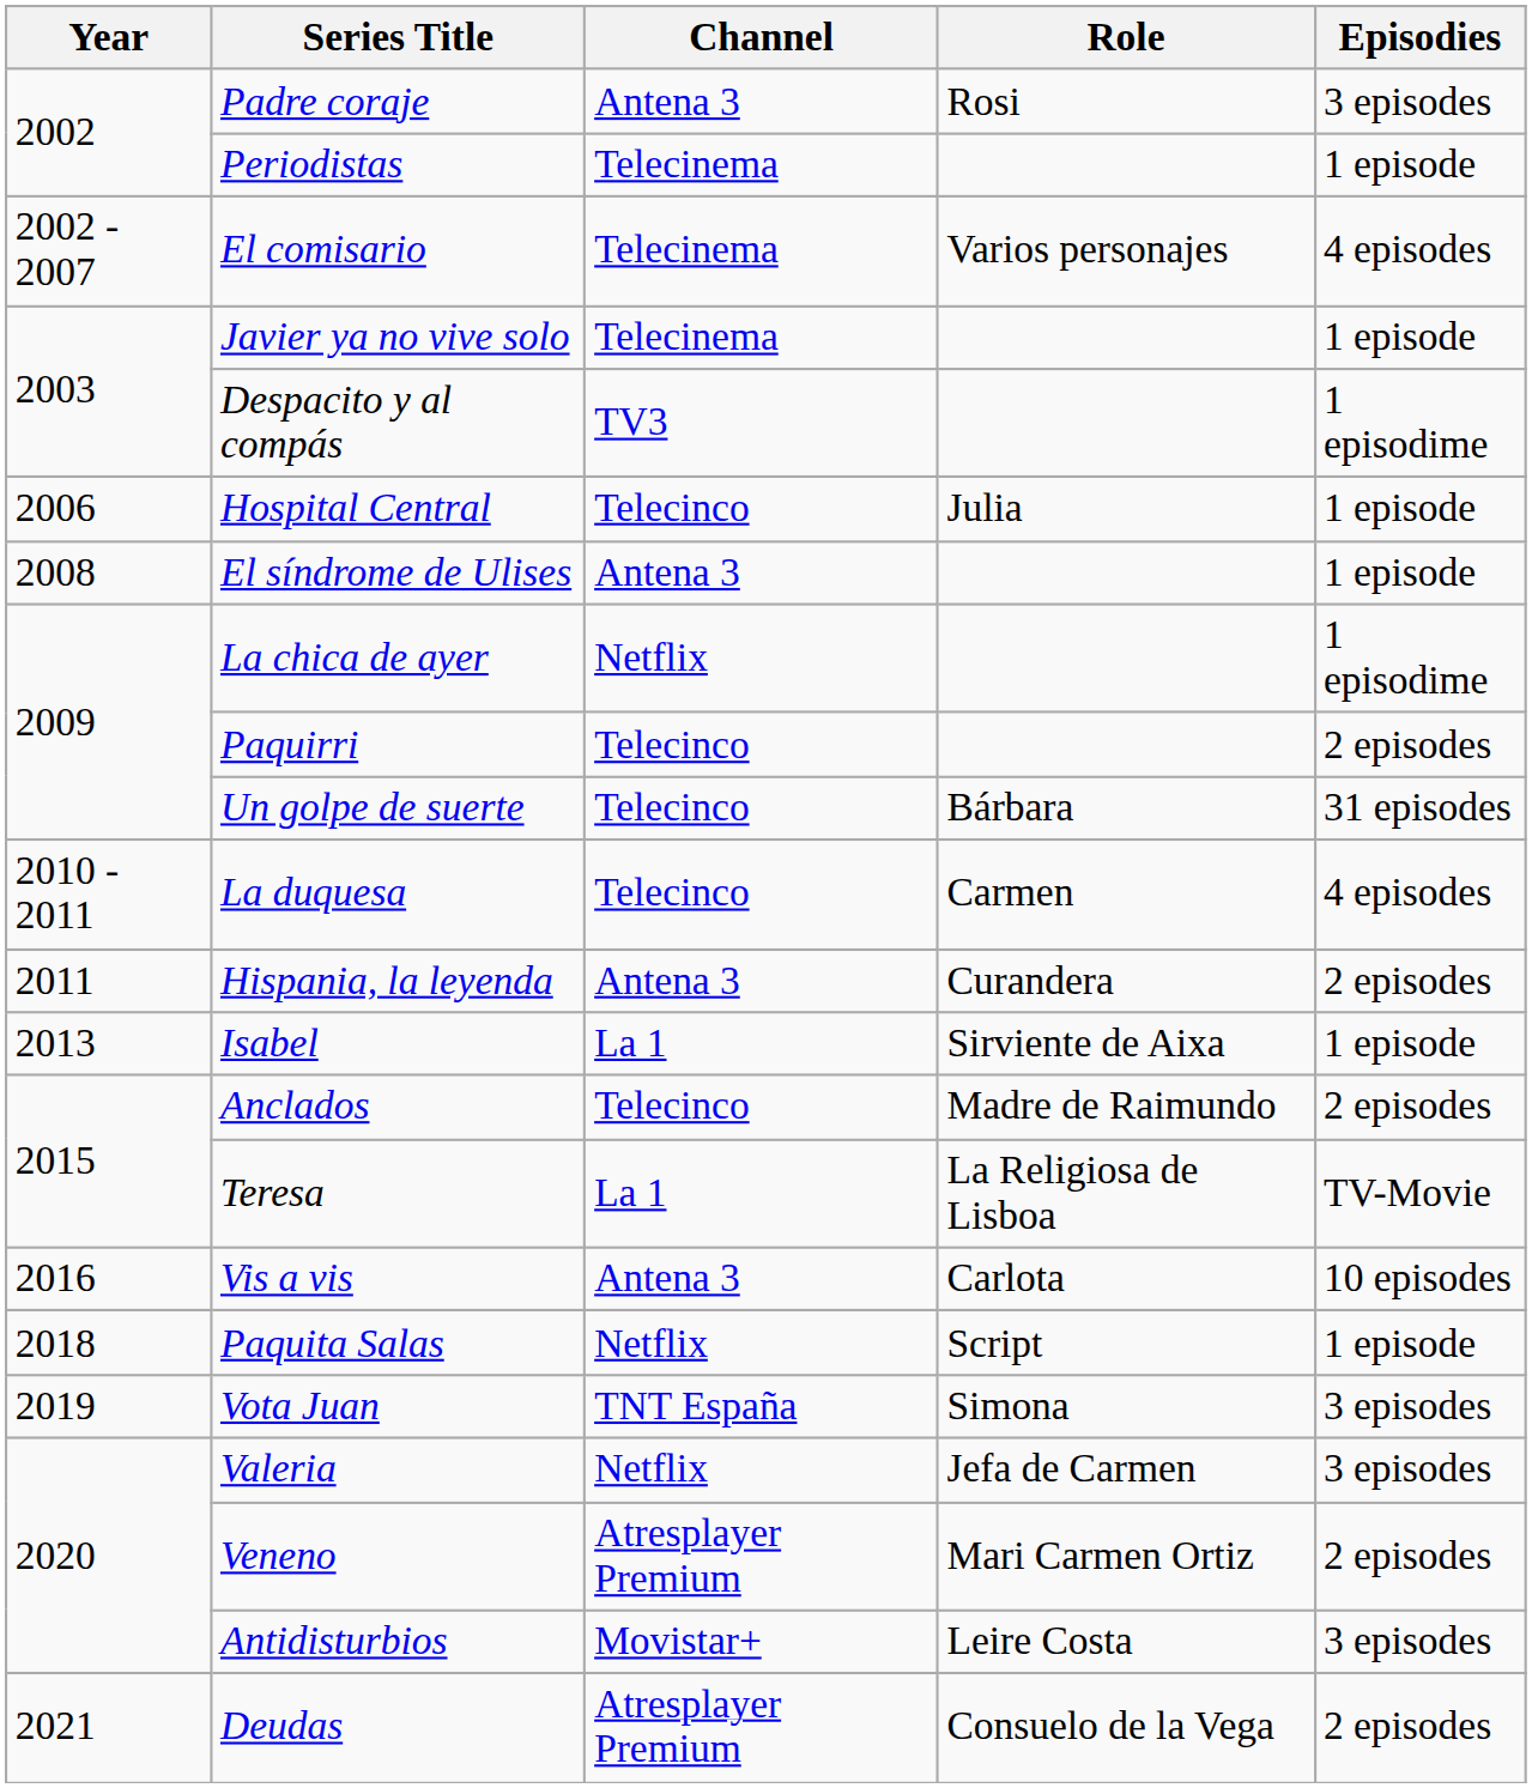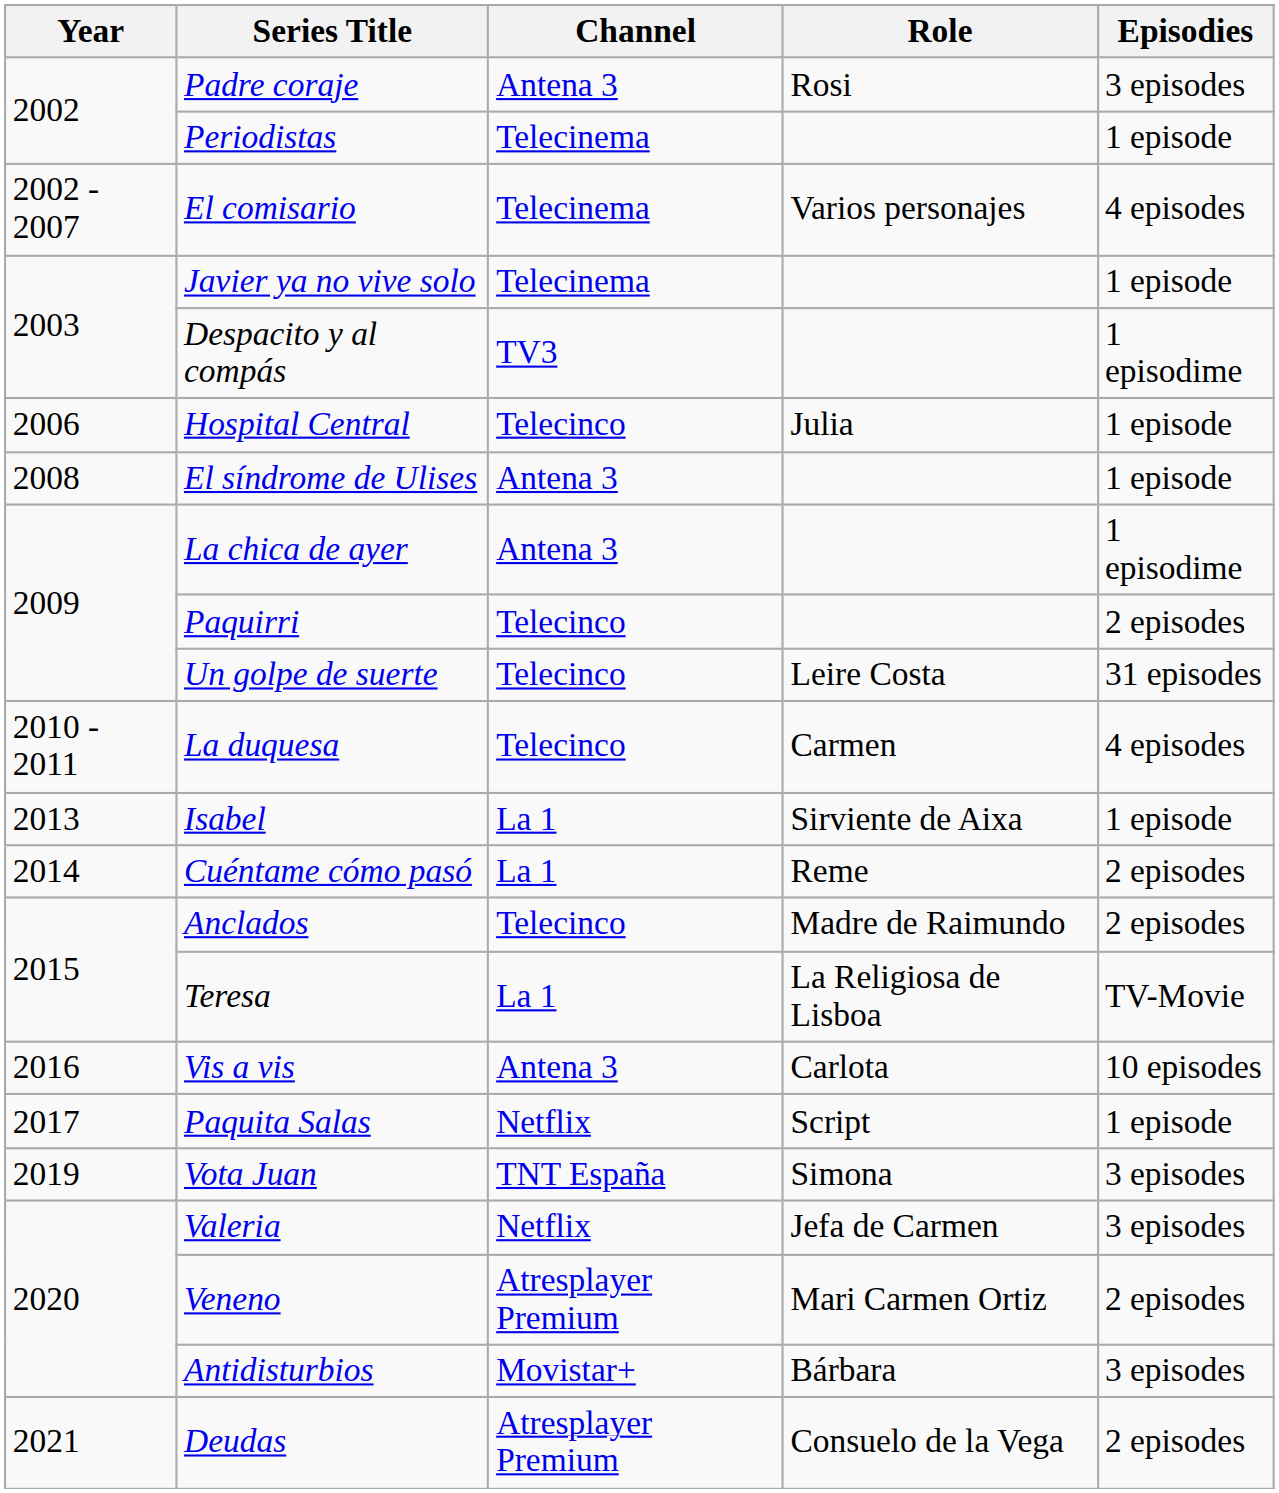 <table class="wikitable">
 <tr>
 <th>Year</th>
 <th>Series Title</th>
 <th>Channel</th>
 <th>Role</th>
 <th>Episodies</th>
 </tr>
 <tr>
 <td rowspan="2">2002</td>
 <td><a href='#'><em>Padre coraje</em></a></td>
 <td><a href='#'>Antena 3</a></td>
 <td>Rosi</td>
 <td>3 episodes</td>
 </tr>
 <tr>
 <td><em><a href='#'>Periodistas</a></em></td>
 <td><a href='#'>Telecinema</a></td>
 <td></td>
 <td>1 episode</td>
 </tr>
 <tr>
 <td>2002 - 2007</td>
 <td><em><a href='#'>El comisario</a></em></td>
 <td><a href='#'>Telecinema</a></td>
 <td>Varios personajes</td>
 <td>4 episodes</td>
 </tr>
 <tr>
 <td rowspan="2">2003</td>
 <td><em><a href='#'>Javier ya no vive solo</a></em></td>
 <td><a href='#'>Telecinema</a></td>
 <td></td>
 <td>1 episode</td>
 </tr>
 <tr>
 <td><em>Despacito y al compás</em></td>
 <td><a href='#'>TV3</a></td>
 <td></td>
 <td>1 episodime</td>
 </tr>
 <tr>
 <td>2006</td>
 <td><em><a href='#'>Hospital Central</a></em></td>
 <td><a href='#'>Telecinco</a></td>
 <td>Julia</td>
 <td>1 episode</td>
 </tr>
 <tr>
 <td>2008</td>
 <td><em><a href='#'>El síndrome de Ulises</a></em></td>
 <td><a href='#'>Antena 3</a></td>
 <td></td>
 <td>1 episode</td>
 </tr>
 <tr>
 <td rowspan="3">2009</td>
 <td><em><a href='#'>La chica de ayer</a></em></td>
-<td><a href='#'>Netflix</a></td>
+<td><a href='#'>Antena 3</a></td>
 <td></td>
 <td>1 episodime</td>
 </tr>
 <tr>
 <td><em><a href='#'>Paquirri</a></em></td>
 <td><a href='#'>Telecinco</a></td>
 <td></td>
 <td>2 episodes</td>
 </tr>
 <tr>
 <td><em><a href='#'>Un golpe de suerte</a></em></td>
 <td><a href='#'>Telecinco</a></td>
-<td>Bárbara</td>
+<td>Leire Costa</td>
 <td>31 episodes</td>
 </tr>
 <tr>
 <td>2010 - 2011</td>
 <td><em><a href='#'>La duquesa</a></em></td>
 <td><a href='#'>Telecinco</a></td>
 <td>Carmen</td>
 <td>4 episodes</td>
 </tr>
 <tr>
-<td>2011</td>
-<td><em><a href='#'>Hispania, la leyenda</a></em></td>
-<td><a href='#'>Antena 3</a></td>
-<td>Curandera</td>
-<td>2 episodes</td>
-</tr>
-<tr>
 <td>2013</td>
 <td><em><a href='#'>Isabel</a></em></td>
 <td><a href='#'>La 1</a></td>
 <td>Sirviente de Aixa</td>
 <td>1 episode</td>
+</tr>
+<tr>
+<td>2014</td>
+<td><em><a href='#'>Cuéntame cómo pasó</a></em></td>
+<td><a href='#'>La 1</a></td>
+<td>Reme</td>
+<td>2 episodes</td>
 </tr>
 <tr>
 <td rowspan="2">2015</td>
 <td><em><a href='#'>Anclados</a></em></td>
 <td><a href='#'>Telecinco</a></td>
 <td>Madre de Raimundo</td>
 <td>2 episodes</td>
 </tr>
 <tr>
 <td><em>Teresa</em></td>
 <td><a href='#'>La 1</a></td>
 <td>La Religiosa de Lisboa</td>
 <td>TV-Movie</td>
 </tr>
 <tr>
 <td>2016</td>
 <td><em><a href='#'>Vis a vis</a></em></td>
 <td><a href='#'>Antena 3</a></td>
 <td>Carlota</td>
 <td>10 episodes</td>
 </tr>
 <tr>
-<td>2018</td>
+<td>2017</td>
 <td><em><a href='#'>Paquita Salas</a></em></td>
 <td><a href='#'>Netflix</a></td>
 <td>Script</td>
 <td>1 episode</td>
 </tr>
 <tr>
 <td>2019</td>
 <td><em><a href='#'>Vota Juan</a></em></td>
 <td><a href='#'>TNT España</a></td>
 <td>Simona</td>
 <td>3 episodes</td>
 </tr>
 <tr>
 <td rowspan="3">2020</td>
 <td><em><a href='#'>Valeria</a></em></td>
 <td><a href='#'>Netflix</a></td>
 <td>Jefa de Carmen</td>
 <td>3 episodes</td>
 </tr>
 <tr>
 <td><em><a href='#'>Veneno</a></em></td>
 <td><a href='#'>Atresplayer Premium</a></td>
 <td>Mari Carmen Ortiz</td>
 <td>2 episodes</td>
 </tr>
 <tr>
 <td><em><a href='#'>Antidisturbios</a></em></td>
 <td><a href='#'>Movistar+</a></td>
-<td>Leire Costa</td>
+<td>Bárbara</td>
 <td>3 episodes</td>
 </tr>
 <tr>
 <td>2021</td>
 <td><em><a href='#'>Deudas</a></em></td>
 <td><a href='#'>Atresplayer Premium</a></td>
 <td>Consuelo de la Vega</td>
 <td>2 episodes</td>
 </tr>
 <tr>
 </tr>
 </table>
